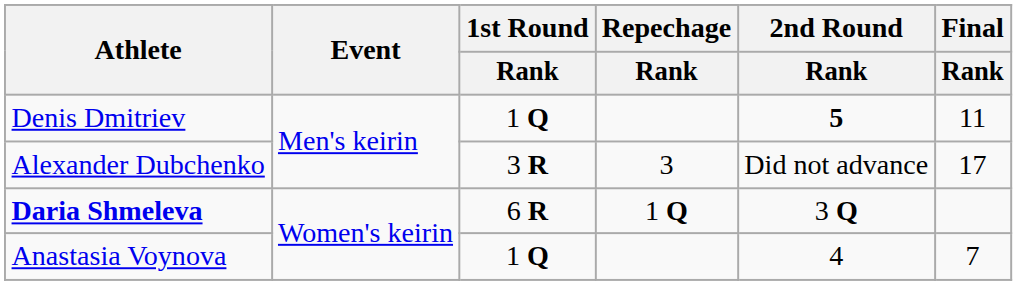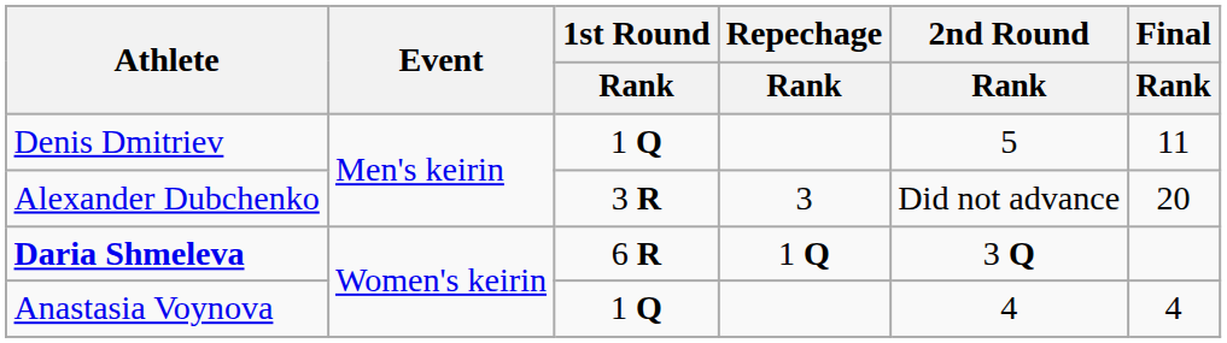 <table class="wikitable" style="font-size:90%">
 <tr>
 <th rowspan=2>Athlete</th>
 <th rowspan=2>Event</th>
 <th>1st Round</th>
 <th>Repechage</th>
 <th>2nd Round</th>
 <th>Final</th>
 </tr>
 <tr style="font-size:95%">
 <th>Rank</th>
 <th>Rank</th>
 <th>Rank</th>
 <th>Rank</th>
 </tr>
 <tr align=center>
 <td align=left><a href='#'>Denis Dmitriev</a></td>
 <td align=left rowspan=2><a href='#'>Men's keirin</a></td>
 <td>1 <strong>Q</strong></td>
 <td></td>
-<td><strong>5</strong></td>
+<td>5</td>
 <td>11</td>
 </tr>
 <tr align=center>
 <td align=left><a href='#'>Alexander Dubchenko</a></td>
 <td>3 <strong>R</strong></td>
 <td>3</td>
 <td>Did not advance</td>
-<td>17</td>
+<td>20</td>
 </tr>
 <tr align=center>
 <td align=left><strong><a href='#'>Daria Shmeleva</a></strong></td>
 <td align=left rowspan=2><a href='#'>Women's keirin</a></td>
 <td>6 <strong>R</strong></td>
 <td>1 <strong>Q</strong></td>
 <td>3 <strong>Q</strong></td>
 <td></td>
 </tr>
 <tr align=center>
 <td align=left><a href='#'>Anastasia Voynova</a></td>
 <td>1 <strong>Q</strong></td>
 <td></td>
 <td>4</td>
-<td>7</td>
+<td>4</td>
 </tr>
 </table>
